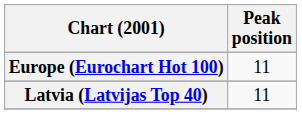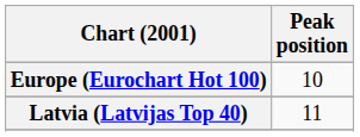 <table class="wikitable sortable plainrowheaders">
 <tr>
 <th scope="col">Chart (2001)</th>
 <th scope="col">Peak<br>position</th>
 </tr>
 <tr>
 </tr>
 <tr>
 </tr>
 <tr>
 </tr>
 <tr>
 </tr>
 <tr>
 </tr>
 <tr>
 <th scope="row">Europe (<a href='#'>Eurochart Hot 100</a>)</th>
-<td align="center">11</td>
+<td align="center">10</td>
 </tr>
 <tr>
 </tr>
 <tr>
 </tr>
 <tr>
 <th scope="row">Latvia (<a href='#'>Latvijas Top 40</a>)</th>
 <td align="center">11</td>
 </tr>
 <tr>
 </tr>
 <tr>
 </tr>
 <tr>
 </tr>
 <tr>
 </tr>
 <tr>
 </tr>
 </table>
